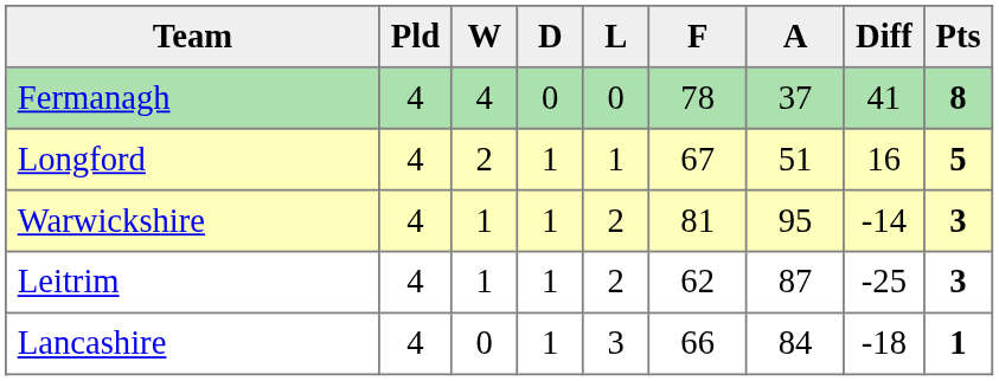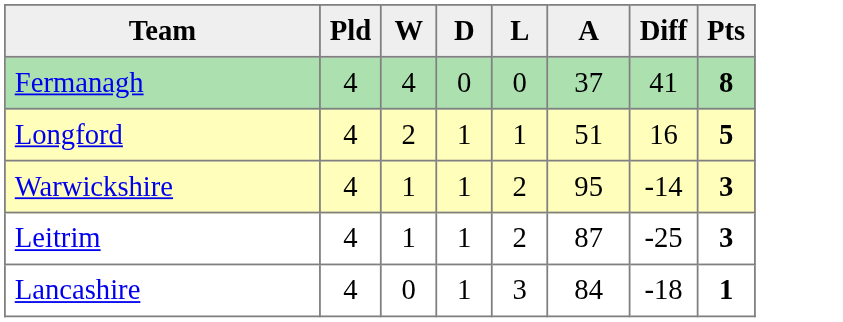 <table style=border-collapse:collapse border=1 cellspacing=0 cellpadding=5>
 <tr align=center bgcolor=#efefef>
 <th width=165>Team</th>
 <th width=20>Pld</th>
 <th width=20>W</th>
 <th width=20>D</th>
 <th width=20>L</th>
-<th width=35>F</th>
 <th width=35>A</th>
 <th width=20>Diff</th>
 <th width=20>Pts</th>
 </tr>
 <tr align="center" style="background:#ACE1AF;">
 <td style="text-align:left;"> <a href='#'>Fermanagh</a></td>
 <td>4</td>
 <td>4</td>
 <td>0</td>
 <td>0</td>
-<td>78</td>
 <td>37</td>
 <td>41</td>
 <td><strong>8</strong></td>
 </tr>
 <tr align="center" style="background:#FFFFBB;">
 <td style="text-align:left;"> <a href='#'>Longford</a></td>
 <td>4</td>
 <td>2</td>
 <td>1</td>
 <td>1</td>
-<td>67</td>
 <td>51</td>
 <td>16</td>
 <td><strong>5</strong></td>
 </tr>
 <tr align="center" style="background:#FFFFBB;">
 <td style="text-align:left;"> <a href='#'>Warwickshire</a></td>
 <td>4</td>
 <td>1</td>
 <td>1</td>
 <td>2</td>
-<td>81</td>
 <td>95</td>
 <td>-14</td>
 <td><strong>3</strong></td>
 </tr>
 <tr align="center">
 <td style="text-align:left;"> <a href='#'>Leitrim</a></td>
 <td>4</td>
 <td>1</td>
 <td>1</td>
 <td>2</td>
-<td>62</td>
 <td>87</td>
 <td>-25</td>
 <td><strong>3</strong></td>
 </tr>
 <tr align="center">
 <td style="text-align:left;"> <a href='#'>Lancashire</a></td>
 <td>4</td>
 <td>0</td>
 <td>1</td>
 <td>3</td>
-<td>66</td>
 <td>84</td>
 <td>-18</td>
 <td><strong>1</strong></td>
 </tr>
 </table>
